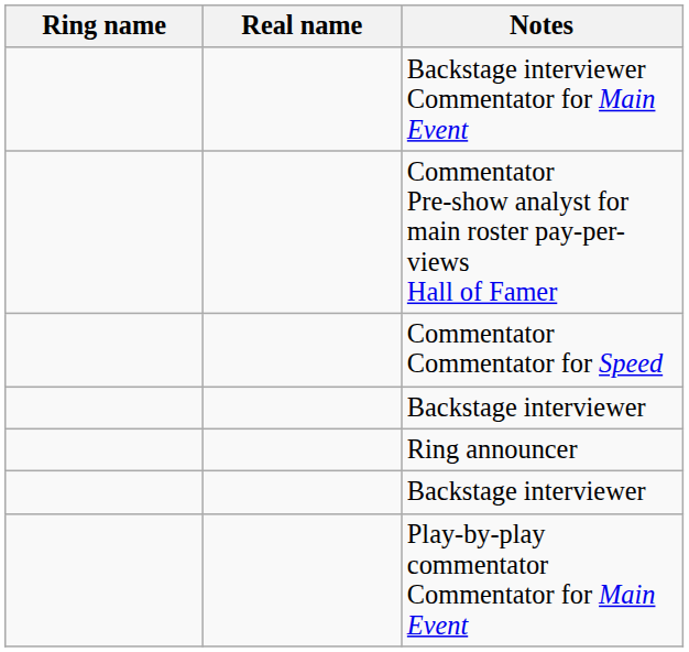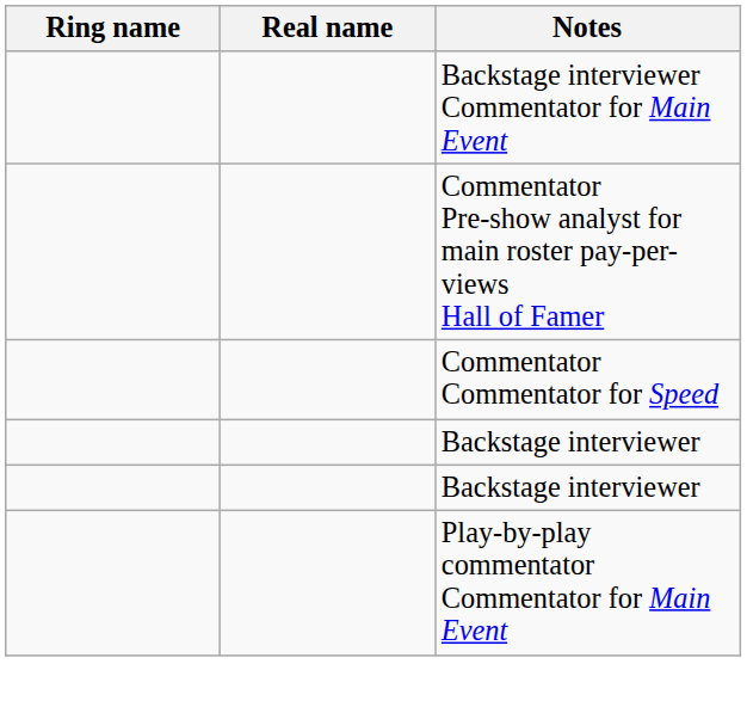 <table class="wikitable sortable" style="width:65%;">
 <tr>
 <th width=19%>Ring name</th>
 <th width=19%>Real name</th>
 <th width=27%>Notes</th>
 </tr>
 <tr>
 <td></td>
 <td></td>
 <td>Backstage interviewer<br>Commentator for <em><a href='#'>Main Event</a></em></td>
 </tr>
 <tr>
 <td></td>
 <td></td>
 <td>Commentator<br>Pre-show analyst for main roster pay-per-views<br><a href='#'>Hall of Famer</a></td>
 </tr>
 <tr>
 <td></td>
 <td></td>
 <td>Commentator<br>Commentator for <em><a href='#'>Speed</a></em></td>
 </tr>
 <tr>
 <td></td>
 <td></td>
 <td>Backstage interviewer</td>
 </tr>
 <tr>
 <td></td>
 <td></td>
-<td>Ring announcer</td>
-</tr>
-<tr>
-<td></td>
-<td></td>
 <td>Backstage interviewer</td>
 </tr>
 <tr>
 <td></td>
 <td></td>
 <td>Play-by-play commentator<br>Commentator for <em><a href='#'>Main Event</a></em></td>
 </tr>
 </table>
